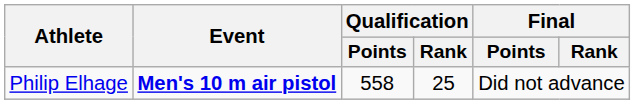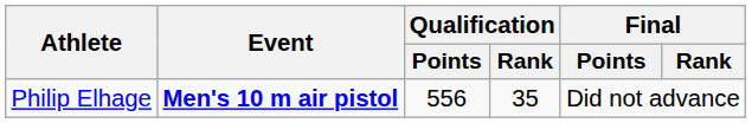 <table class="wikitable" style="font-size:90%">
 <tr>
 <th rowspan="2">Athlete</th>
 <th rowspan="2">Event</th>
 <th colspan=2>Qualification</th>
 <th colspan=2>Final</th>
 </tr>
 <tr style="font-size:95%">
 <th>Points</th>
 <th>Rank</th>
 <th>Points</th>
 <th>Rank</th>
 </tr>
 <tr align=center>
 <td align=left><a href='#'>Philip Elhage</a></td>
 <td align=left><strong><a href='#'>Men's 10 m air pistol</a></strong></td>
-<td>558</td>
-<td>25</td>
+<td>556</td>
+<td>35</td>
 <td colspan="2">Did not advance</td>
 </tr>
 </table>
